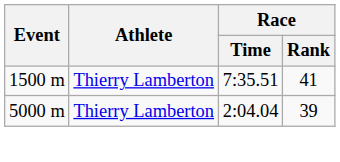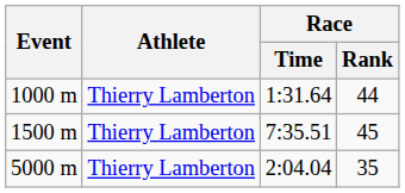 <table class="wikitable" border="1" style="font-size:90%">
 <tr>
 <th rowspan=2>Event</th>
 <th rowspan=2>Athlete</th>
 <th colspan=2>Race</th>
 </tr>
 <tr>
 <th>Time</th>
 <th>Rank</th>
 </tr>
 <tr>
+<td>1000 m</td>
+<td><a href='#'>Thierry Lamberton</a></td>
+<td align=center>1:31.64</td>
+<td align=center>44</td>
+</tr>
+<tr>
 <td>1500 m</td>
 <td><a href='#'>Thierry Lamberton</a></td>
 <td align=center>7:35.51</td>
-<td align=center>41</td>
+<td align=center>45</td>
 </tr>
 <tr>
 <td>5000 m</td>
 <td><a href='#'>Thierry Lamberton</a></td>
 <td align=center>2:04.04</td>
-<td align=center>39</td>
+<td align=center>35</td>
 </tr>
 </table>
